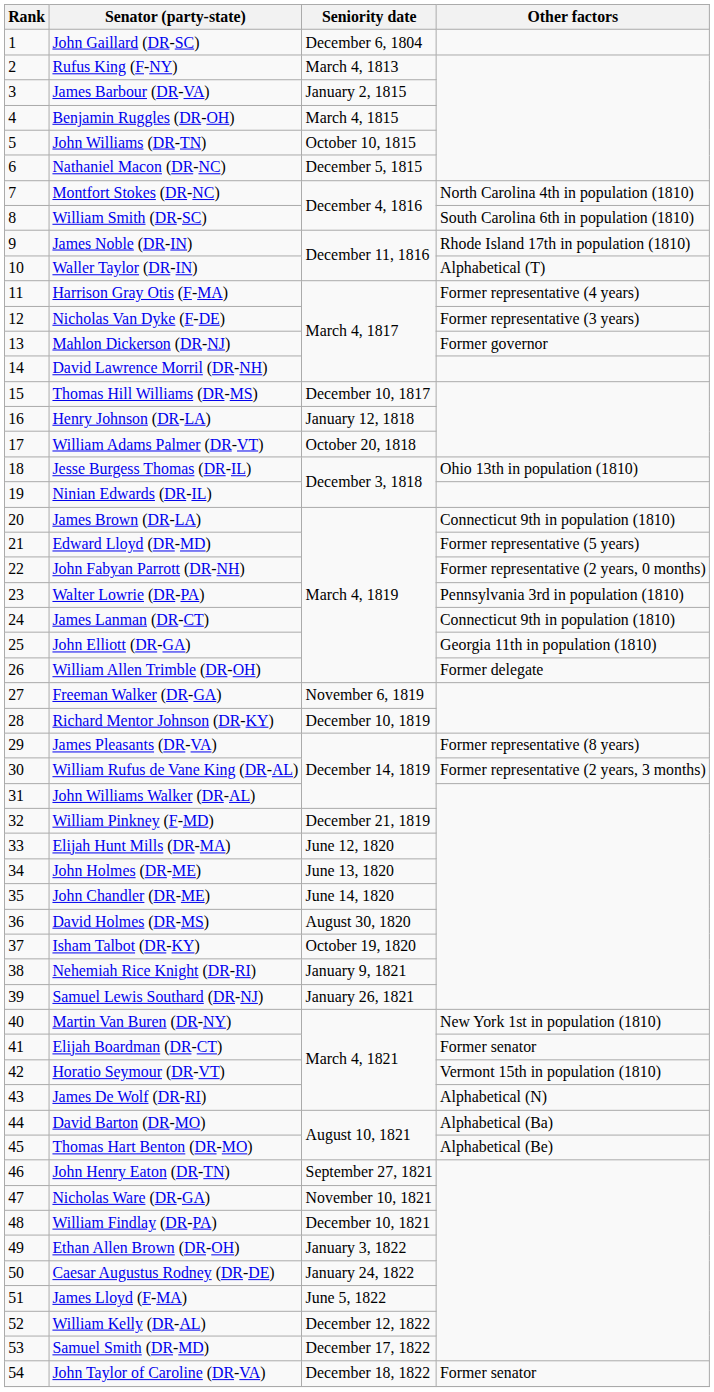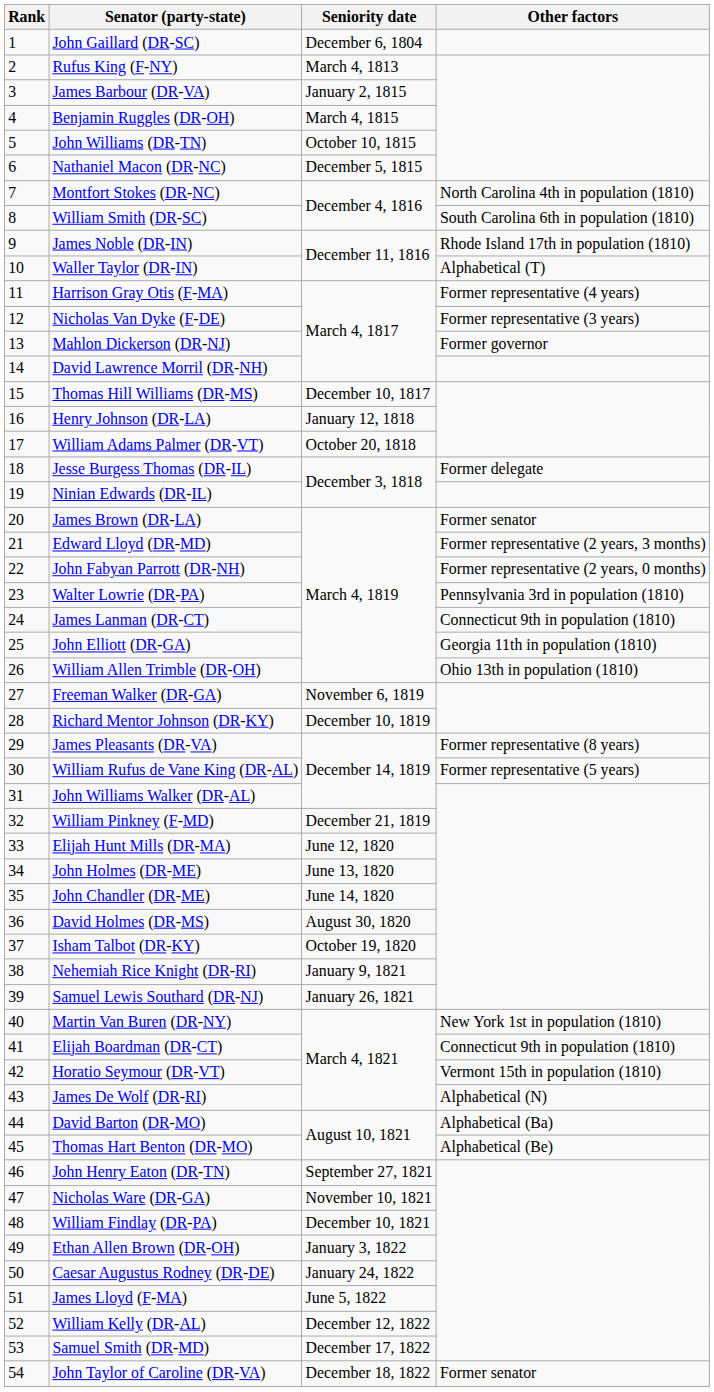 <table class=wikitable>
 <tr valign=bottom>
 <th>Rank</th>
 <th>Senator (party-state)</th>
 <th>Seniority date</th>
 <th>Other factors</th>
 </tr>
 <tr>
 <td>1</td>
 <td><a href='#'>John Gaillard</a> (<a href='#'>DR</a>-<a href='#'>SC</a>)</td>
 <td>December 6, 1804</td>
 <td></td>
 </tr>
 <tr>
 <td>2</td>
 <td><a href='#'>Rufus King</a> (<a href='#'>F</a>-<a href='#'>NY</a>)</td>
 <td>March 4, 1813</td>
 </tr>
 <tr>
 <td>3</td>
 <td><a href='#'>James Barbour</a> (<a href='#'>DR</a>-<a href='#'>VA</a>)</td>
 <td>January 2, 1815</td>
 </tr>
 <tr>
 <td>4</td>
 <td><a href='#'>Benjamin Ruggles</a> (<a href='#'>DR</a>-<a href='#'>OH</a>)</td>
 <td>March 4, 1815</td>
 </tr>
 <tr>
 <td>5</td>
 <td><a href='#'>John Williams</a> (<a href='#'>DR</a>-<a href='#'>TN</a>)</td>
 <td>October 10, 1815</td>
 </tr>
 <tr>
 <td>6</td>
 <td><a href='#'>Nathaniel Macon</a> (<a href='#'>DR</a>-<a href='#'>NC</a>)</td>
 <td>December 5, 1815</td>
 </tr>
 <tr>
 <td>7</td>
 <td><a href='#'>Montfort Stokes</a> (<a href='#'>DR</a>-<a href='#'>NC</a>)</td>
 <td rowspan=2>December 4, 1816</td>
 <td>North Carolina 4th in population (1810)</td>
 </tr>
 <tr>
 <td>8</td>
 <td><a href='#'>William Smith</a> (<a href='#'>DR</a>-<a href='#'>SC</a>)</td>
 <td>South Carolina 6th in population (1810)</td>
 </tr>
 <tr>
 <td>9</td>
 <td><a href='#'>James Noble</a> (<a href='#'>DR</a>-<a href='#'>IN</a>)</td>
 <td rowspan=2>December 11, 1816</td>
 <td>Rhode Island 17th in population (1810)</td>
 </tr>
 <tr>
 <td>10</td>
 <td><a href='#'>Waller Taylor</a> (<a href='#'>DR</a>-<a href='#'>IN</a>)</td>
 <td>Alphabetical (T)</td>
 </tr>
 <tr>
 <td>11</td>
 <td><a href='#'>Harrison Gray Otis</a> (<a href='#'>F</a>-<a href='#'>MA</a>)</td>
 <td rowspan=4>March 4, 1817</td>
 <td>Former representative (4 years)</td>
 </tr>
 <tr>
 <td>12</td>
 <td><a href='#'>Nicholas Van Dyke</a> (<a href='#'>F</a>-<a href='#'>DE</a>)</td>
 <td>Former representative (3 years)</td>
 </tr>
 <tr>
 <td>13</td>
 <td><a href='#'>Mahlon Dickerson</a> (<a href='#'>DR</a>-<a href='#'>NJ</a>)</td>
 <td>Former governor</td>
 </tr>
 <tr>
 <td>14</td>
 <td><a href='#'>David Lawrence Morril</a> (<a href='#'>DR</a>-<a href='#'>NH</a>)</td>
 <td></td>
 </tr>
 <tr>
 <td>15</td>
 <td><a href='#'>Thomas Hill Williams</a> (<a href='#'>DR</a>-<a href='#'>MS</a>)</td>
 <td>December 10, 1817</td>
 </tr>
 <tr>
 <td>16</td>
 <td><a href='#'>Henry Johnson</a> (<a href='#'>DR</a>-<a href='#'>LA</a>)</td>
 <td>January 12, 1818</td>
 </tr>
 <tr>
 <td>17</td>
 <td><a href='#'>William Adams Palmer</a> (<a href='#'>DR</a>-<a href='#'>VT</a>)</td>
 <td>October 20, 1818</td>
 </tr>
 <tr>
 <td>18</td>
 <td><a href='#'>Jesse Burgess Thomas</a> (<a href='#'>DR</a>-<a href='#'>IL</a>)</td>
 <td rowspan=2>December 3, 1818</td>
-<td>Ohio 13th in population (1810)</td>
+<td>Former delegate</td>
 </tr>
 <tr>
 <td>19</td>
 <td><a href='#'>Ninian Edwards</a> (<a href='#'>DR</a>-<a href='#'>IL</a>)</td>
 <td></td>
 </tr>
 <tr>
 <td>20</td>
 <td><a href='#'>James Brown</a> (<a href='#'>DR</a>-<a href='#'>LA</a>)</td>
 <td rowspan=7>March 4, 1819</td>
-<td>Connecticut 9th in population (1810)</td>
+<td>Former senator</td>
 </tr>
 <tr>
 <td>21</td>
 <td><a href='#'>Edward Lloyd</a> (<a href='#'>DR</a>-<a href='#'>MD</a>)</td>
-<td>Former representative (5 years)</td>
+<td>Former representative (2 years, 3 months)</td>
 </tr>
 <tr>
 <td>22</td>
 <td><a href='#'>John Fabyan Parrott</a> (<a href='#'>DR</a>-<a href='#'>NH</a>)</td>
 <td>Former representative (2 years, 0 months)</td>
 </tr>
 <tr>
 <td>23</td>
 <td><a href='#'>Walter Lowrie</a> (<a href='#'>DR</a>-<a href='#'>PA</a>)</td>
 <td>Pennsylvania 3rd in population (1810)</td>
 </tr>
 <tr>
 <td>24</td>
 <td><a href='#'>James Lanman</a> (<a href='#'>DR</a>-<a href='#'>CT</a>)</td>
 <td>Connecticut 9th in population (1810)</td>
 </tr>
 <tr>
 <td>25</td>
 <td><a href='#'>John Elliott</a> (<a href='#'>DR</a>-<a href='#'>GA</a>)</td>
 <td>Georgia 11th in population (1810)</td>
 </tr>
 <tr>
 <td>26</td>
 <td><a href='#'>William Allen Trimble</a> (<a href='#'>DR</a>-<a href='#'>OH</a>)</td>
-<td>Former delegate</td>
+<td>Ohio 13th in population (1810)</td>
 </tr>
 <tr>
 <td>27</td>
 <td><a href='#'>Freeman Walker</a> (<a href='#'>DR</a>-<a href='#'>GA</a>)</td>
 <td>November 6, 1819</td>
 </tr>
 <tr>
 <td>28</td>
 <td><a href='#'>Richard Mentor Johnson</a> (<a href='#'>DR</a>-<a href='#'>KY</a>)</td>
 <td>December 10, 1819</td>
 </tr>
 <tr>
 <td>29</td>
 <td><a href='#'>James Pleasants</a> (<a href='#'>DR</a>-<a href='#'>VA</a>)</td>
 <td rowspan=3>December 14, 1819</td>
 <td>Former representative (8 years)</td>
 </tr>
 <tr>
 <td>30</td>
 <td><a href='#'>William Rufus de Vane King</a> (<a href='#'>DR</a>-<a href='#'>AL</a>)</td>
-<td>Former representative (2 years, 3 months)</td>
+<td>Former representative (5 years)</td>
 </tr>
 <tr>
 <td>31</td>
 <td><a href='#'>John Williams Walker</a> (<a href='#'>DR</a>-<a href='#'>AL</a>)</td>
 </tr>
 <tr>
 <td>32</td>
 <td><a href='#'>William Pinkney</a> (<a href='#'>F</a>-<a href='#'>MD</a>)</td>
 <td>December 21, 1819</td>
 </tr>
 <tr>
 <td>33</td>
 <td><a href='#'>Elijah Hunt Mills</a> (<a href='#'>DR</a>-<a href='#'>MA</a>)</td>
 <td>June 12, 1820</td>
 </tr>
 <tr>
 <td>34</td>
 <td><a href='#'>John Holmes</a> (<a href='#'>DR</a>-<a href='#'>ME</a>)</td>
 <td>June 13, 1820</td>
 </tr>
 <tr>
 <td>35</td>
 <td><a href='#'>John Chandler</a> (<a href='#'>DR</a>-<a href='#'>ME</a>)</td>
 <td>June 14, 1820</td>
 </tr>
 <tr>
 <td>36</td>
 <td><a href='#'>David Holmes</a> (<a href='#'>DR</a>-<a href='#'>MS</a>)</td>
 <td>August 30, 1820</td>
 </tr>
 <tr>
 <td>37</td>
 <td><a href='#'>Isham Talbot</a> (<a href='#'>DR</a>-<a href='#'>KY</a>)</td>
 <td>October 19, 1820</td>
 </tr>
 <tr>
 <td>38</td>
 <td><a href='#'>Nehemiah Rice Knight</a> (<a href='#'>DR</a>-<a href='#'>RI</a>)</td>
 <td>January 9, 1821</td>
 </tr>
 <tr>
 <td>39</td>
 <td><a href='#'>Samuel Lewis Southard</a> (<a href='#'>DR</a>-<a href='#'>NJ</a>)</td>
 <td>January 26, 1821</td>
 </tr>
 <tr>
 <td>40</td>
 <td><a href='#'>Martin Van Buren</a> (<a href='#'>DR</a>-<a href='#'>NY</a>)</td>
 <td rowspan=4>March 4, 1821</td>
 <td>New York 1st in population (1810)</td>
 </tr>
 <tr>
 <td>41</td>
 <td><a href='#'>Elijah Boardman</a> (<a href='#'>DR</a>-<a href='#'>CT</a>)</td>
-<td>Former senator</td>
+<td>Connecticut 9th in population (1810)</td>
 </tr>
 <tr>
 <td>42</td>
 <td><a href='#'>Horatio Seymour</a> (<a href='#'>DR</a>-<a href='#'>VT</a>)</td>
 <td>Vermont 15th in population (1810)</td>
 </tr>
 <tr>
 <td>43</td>
 <td><a href='#'>James De Wolf</a> (<a href='#'>DR</a>-<a href='#'>RI</a>)</td>
 <td>Alphabetical (N)</td>
 </tr>
 <tr>
 <td>44</td>
 <td><a href='#'>David Barton</a> (<a href='#'>DR</a>-<a href='#'>MO</a>)</td>
 <td rowspan=2>August 10, 1821</td>
 <td>Alphabetical (Ba)</td>
 </tr>
 <tr>
 <td>45</td>
 <td><a href='#'>Thomas Hart Benton</a> (<a href='#'>DR</a>-<a href='#'>MO</a>)</td>
 <td>Alphabetical (Be)</td>
 </tr>
 <tr>
 <td>46</td>
 <td><a href='#'>John Henry Eaton</a> (<a href='#'>DR</a>-<a href='#'>TN</a>)</td>
 <td>September 27, 1821</td>
 </tr>
 <tr>
 <td>47</td>
 <td><a href='#'>Nicholas Ware</a> (<a href='#'>DR</a>-<a href='#'>GA</a>)</td>
 <td>November 10, 1821</td>
 </tr>
 <tr>
 <td>48</td>
 <td><a href='#'>William Findlay</a> (<a href='#'>DR</a>-<a href='#'>PA</a>)</td>
 <td>December 10, 1821</td>
 </tr>
 <tr>
 <td>49</td>
 <td><a href='#'>Ethan Allen Brown</a> (<a href='#'>DR</a>-<a href='#'>OH</a>)</td>
 <td>January 3, 1822</td>
 </tr>
 <tr>
 <td>50</td>
 <td><a href='#'>Caesar Augustus Rodney</a> (<a href='#'>DR</a>-<a href='#'>DE</a>)</td>
 <td>January 24, 1822</td>
 </tr>
 <tr>
 <td>51</td>
 <td><a href='#'>James Lloyd</a> (<a href='#'>F</a>-<a href='#'>MA</a>)</td>
 <td>June 5, 1822</td>
 </tr>
 <tr>
 <td>52</td>
 <td><a href='#'>William Kelly</a> (<a href='#'>DR</a>-<a href='#'>AL</a>)</td>
 <td>December 12, 1822</td>
 </tr>
 <tr>
 <td>53</td>
 <td><a href='#'>Samuel Smith</a> (<a href='#'>DR</a>-<a href='#'>MD</a>)</td>
 <td>December 17, 1822</td>
 </tr>
 <tr>
 <td>54</td>
 <td><a href='#'>John Taylor of Caroline</a> (<a href='#'>DR</a>-<a href='#'>VA</a>)</td>
 <td>December 18, 1822</td>
 <td>Former senator</td>
 </tr>
 <tr>
 </tr>
 </table>
